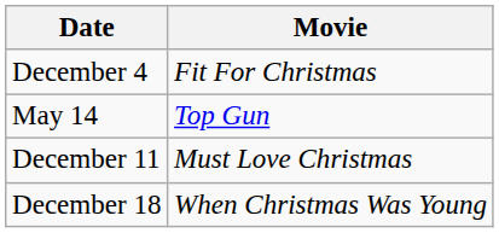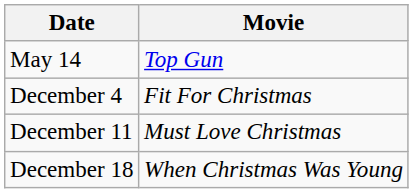 <table class="wikitable plainrowheaders">
 <tr>
 <th scope="col">Date</th>
 <th scope="col">Movie</th>
 </tr>
 <tr>
+<td>May 14</td>
+<td><em><a href='#'>Top Gun</a></em></td>
+</tr>
+<tr>
 <td>December 4</td>
 <td><em>Fit For Christmas</em></td>
-</tr>
-<tr>
-<td>May 14</td>
-<td><em><a href='#'>Top Gun</a></em></td>
 </tr>
 <tr>
 <td>December 11</td>
 <td><em>Must Love Christmas</em></td>
 </tr>
 <tr>
 <td>December 18</td>
 <td><em>When Christmas Was Young</em></td>
 </tr>
 </table>
